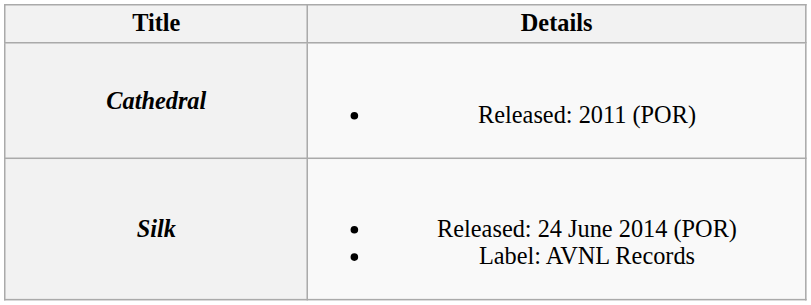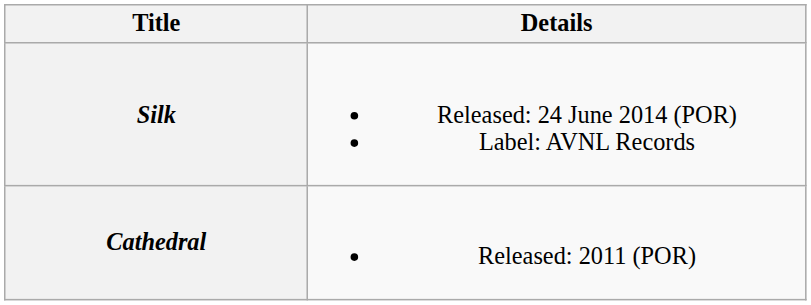 <table class="wikitable plainrowheaders" style="text-align:center;">
 <tr>
 <th scope="col" style="width:12em;">Title</th>
 <th scope="col" style="width:20em;">Details</th>
 </tr>
 <tr>
+<th scope="row"><em>Silk</em></th>
+<td><br><ul><li>Released: 24 June 2014 <span>(POR)</span></li><li>Label: AVNL Records</li></ul></td>
+</tr>
+<tr>
 <th scope="row"><em>Cathedral</em></th>
 <td><br><ul><li>Released: 2011 <span>(POR)</span></li></ul></td>
 </tr>
-<tr>
-<th scope="row"><em>Silk</em></th>
-<td><br><ul><li>Released: 24 June 2014 <span>(POR)</span></li><li>Label: AVNL Records</li></ul></td>
-</tr>
 </table>
